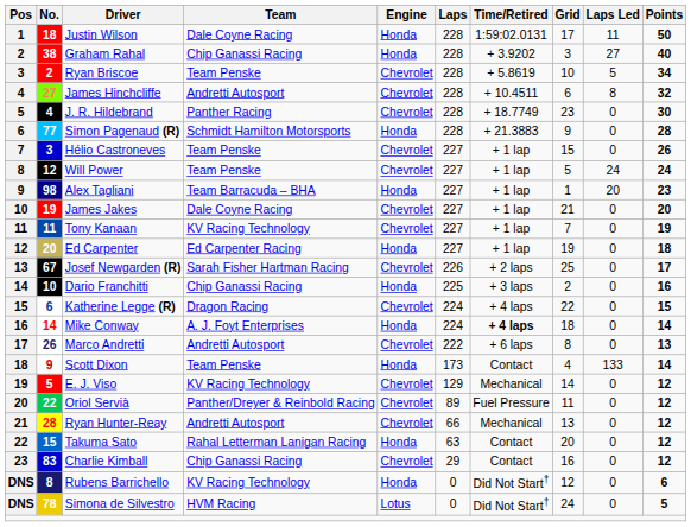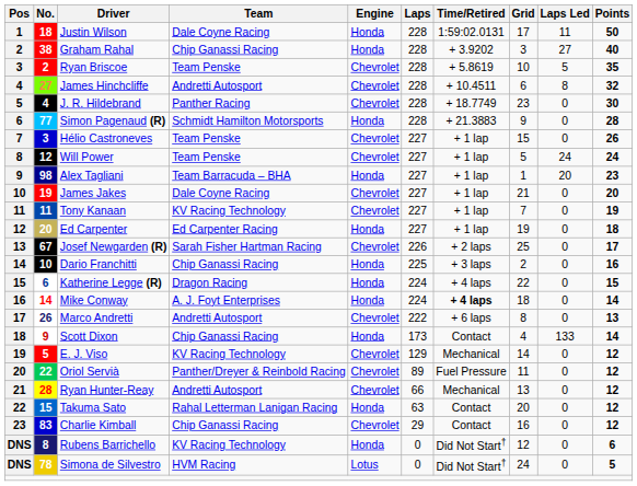 <table class="wikitable" style="font-size: 95%">
 <tr>
 <th>Pos</th>
 <th>No.</th>
 <th>Driver</th>
 <th>Team</th>
 <th>Engine</th>
 <th>Laps</th>
 <th>Time/Retired</th>
 <th>Grid</th>
 <th>Laps Led</th>
 <th>Points</th>
 </tr>
 <tr>
 <th>1</th>
 <td style="background:red; color:white;" align="center"><strong>18</strong></td>
 <td> <a href='#'>Justin Wilson</a></td>
 <td><a href='#'>Dale Coyne Racing</a></td>
 <td><a href='#'>Honda</a></td>
 <td align=center>228</td>
 <td align=center>1:59:02.0131</td>
 <td align=center>17</td>
 <td align=center>11</td>
 <td align=center><strong>50</strong></td>
 </tr>
 <tr>
 <th>2</th>
 <td style="background:red; color:white;" align="center"><strong>38</strong></td>
 <td> <a href='#'>Graham Rahal</a></td>
 <td><a href='#'>Chip Ganassi Racing</a></td>
 <td><a href='#'>Honda</a></td>
 <td align=center>228</td>
 <td align=center>+ 3.9202</td>
 <td align=center>3</td>
 <td align=center>27</td>
 <td align=center><strong>40</strong></td>
 </tr>
 <tr>
 <th>3</th>
 <td style="background:red; color:white;" align="center"><strong>2</strong></td>
 <td> <a href='#'>Ryan Briscoe</a></td>
 <td><a href='#'>Team Penske</a></td>
 <td><a href='#'>Chevrolet</a></td>
 <td align=center>228</td>
 <td align=center>+ 5.8619</td>
 <td align=center>10</td>
 <td align=center>5</td>
-<td align=center><strong>34</strong></td>
+<td align=center><strong>35</strong></td>
 </tr>
 <tr>
 <th>4</th>
 <td style="background:lawngreen; color:coral;" align="center"><strong>27</strong></td>
 <td> <a href='#'>James Hinchcliffe</a></td>
 <td><a href='#'>Andretti Autosport</a></td>
 <td><a href='#'>Chevrolet</a></td>
 <td align=center>228</td>
 <td align=center>+ 10.4511</td>
 <td align=center>6</td>
 <td align=center>8</td>
 <td align=center><strong>32</strong></td>
 </tr>
 <tr>
 <th>5</th>
 <td style="background:black; color:white;" align=center><strong>4</strong></td>
 <td> <a href='#'>J. R. Hildebrand</a></td>
 <td><a href='#'>Panther Racing</a></td>
 <td><a href='#'>Chevrolet</a></td>
 <td align=center>228</td>
 <td align=center>+ 18.7749</td>
 <td align=center>23</td>
 <td align=center>0</td>
 <td align=center><strong>30</strong></td>
 </tr>
 <tr>
 <th>6</th>
 <td style="background:deepskyblue; color:white;" align="center"><strong>77</strong></td>
 <td> <a href='#'>Simon Pagenaud</a> <strong>(R)</strong></td>
 <td><a href='#'>Schmidt Hamilton Motorsports</a></td>
 <td><a href='#'>Honda</a></td>
 <td align=center>228</td>
 <td align=center>+ 21.3883</td>
 <td align=center>9</td>
 <td align=center>0</td>
 <td align=center><strong>28</strong></td>
 </tr>
 <tr>
 <th>7</th>
 <td style="background:mediumblue; color:white;" align="center"><strong>3</strong></td>
 <td> <a href='#'>Hélio Castroneves</a></td>
 <td><a href='#'>Team Penske</a></td>
 <td><a href='#'>Chevrolet</a></td>
 <td align=center>227</td>
 <td align=center>+ 1 lap</td>
 <td align=center>15</td>
 <td align=center>0</td>
 <td align=center><strong>26</strong></td>
 </tr>
 <tr>
 <th>8</th>
 <td style="background:black; color:white;" align="center"><strong>12</strong></td>
 <td> <a href='#'>Will Power</a></td>
 <td><a href='#'>Team Penske</a></td>
 <td><a href='#'>Chevrolet</a></td>
 <td align=center>227</td>
 <td align=center>+ 1 lap</td>
 <td align=center>5</td>
 <td align=center>24</td>
 <td align=center><strong>24</strong></td>
 </tr>
 <tr>
 <th>9</th>
 <td style="background:darkblue; color:white;" align="center"><strong>98</strong></td>
 <td> <a href='#'>Alex Tagliani</a></td>
 <td><a href='#'>Team Barracuda – BHA</a></td>
 <td><a href='#'>Honda</a></td>
 <td align=center>227</td>
 <td align=center>+ 1 lap</td>
 <td align=center>1</td>
 <td align=center>20</td>
 <td align=center><strong>23</strong></td>
 </tr>
 <tr>
 <th>10</th>
 <td style="background:red; color:white;" align=center><strong>19</strong></td>
 <td> <a href='#'>James Jakes</a></td>
 <td><a href='#'>Dale Coyne Racing</a></td>
 <td><a href='#'>Chevrolet</a></td>
 <td align=center>227</td>
 <td align=center>+ 1 lap</td>
 <td align=center>21</td>
 <td align=center>0</td>
 <td align=center><strong>20</strong></td>
 </tr>
 <tr>
 <th>11</th>
 <td style="background:#0047AB; color:white;" align="center"><strong>11</strong></td>
 <td> <a href='#'>Tony Kanaan</a></td>
 <td><a href='#'>KV Racing Technology</a></td>
 <td><a href='#'>Chevrolet</a></td>
 <td align=center>227</td>
 <td align=center>+ 1 lap</td>
 <td align=center>7</td>
 <td align=center>0</td>
 <td align=center><strong>19</strong></td>
 </tr>
 <tr>
 <th>12</th>
 <td style="background:#C5B358; color:white;" align="center"><strong>20</strong></td>
 <td> <a href='#'>Ed Carpenter</a></td>
 <td><a href='#'>Ed Carpenter Racing</a></td>
 <td><a href='#'>Honda</a></td>
 <td align=center>227</td>
 <td align=center>+ 1 lap</td>
 <td align=center>19</td>
 <td align=center>0</td>
 <td align=center><strong>18</strong></td>
 </tr>
 <tr>
 <th>13</th>
 <td style="background:black; color:white;" align="center"><strong>67</strong></td>
 <td> <a href='#'>Josef Newgarden</a> <strong>(R)</strong></td>
 <td><a href='#'>Sarah Fisher Hartman Racing</a></td>
 <td><a href='#'>Chevrolet</a></td>
 <td align=center>226</td>
 <td align=center>+ 2 laps</td>
 <td align=center>25</td>
 <td align=center>0</td>
 <td align=center><strong>17</strong></td>
 </tr>
 <tr>
 <th>14</th>
 <td style="background:black; color:white;" align="center"><strong>10</strong></td>
 <td> <a href='#'>Dario Franchitti</a></td>
 <td><a href='#'>Chip Ganassi Racing</a></td>
 <td><a href='#'>Honda</a></td>
 <td align=center>225</td>
 <td align=center>+ 3 laps</td>
 <td align=center>2</td>
 <td align=center>0</td>
 <td align=center><strong>16</strong></td>
 </tr>
 <tr>
 <th>15</th>
 <td style="background:white; color:#003399;" align="center"><strong>6</strong></td>
 <td> <a href='#'>Katherine Legge</a> <strong>(R)</strong></td>
 <td><a href='#'>Dragon Racing</a></td>
-<td><a href='#'>Chevrolet</a></td>
+<td><a href='#'>Honda</a></td>
 <td align=center>224</td>
 <td align=center>+ 4 laps</td>
 <td align=center>22</td>
 <td align=center>0</td>
 <td align=center><strong>15</strong></td>
 </tr>
 <tr>
 <th>16</th>
 <td style="background:white; color:red;" align="center"><strong>14</strong></td>
 <td> <a href='#'>Mike Conway</a></td>
 <td><a href='#'>A. J. Foyt Enterprises</a></td>
 <td><a href='#'>Honda</a></td>
 <td align=center>224</td>
 <td align=center><strong>+ 4 laps</strong></td>
 <td align=center>18</td>
 <td align=center>0</td>
 <td align=center><strong>14</strong></td>
 </tr>
 <tr>
 <th>17</th>
 <td style="background:white; color:midnightblue;" align="center"><strong>26</strong></td>
 <td> <a href='#'>Marco Andretti</a></td>
 <td><a href='#'>Andretti Autosport</a></td>
 <td><a href='#'>Chevrolet</a></td>
 <td align=center>222</td>
 <td align=center>+ 6 laps</td>
 <td align=center>8</td>
 <td align=center>0</td>
 <td align=center><strong>13</strong></td>
 </tr>
 <tr>
 <th>18</th>
 <td style="background:white; color:#CC0000;" align="center"><strong>9</strong></td>
 <td> <a href='#'>Scott Dixon</a></td>
-<td><a href='#'>Team Penske</a></td>
+<td><a href='#'>Chip Ganassi Racing</a></td>
 <td><a href='#'>Honda</a></td>
 <td align=center>173</td>
 <td align=center>Contact</td>
 <td align=center>4</td>
 <td align=center>133</td>
 <td align=center><strong>14</strong></td>
 </tr>
 <tr>
 <th>19</th>
 <td style="background:red; color:white;" align="center"><strong>5</strong></td>
 <td> <a href='#'>E. J. Viso</a></td>
 <td><a href='#'>KV Racing Technology</a></td>
 <td><a href='#'>Chevrolet</a></td>
 <td align=center>129</td>
 <td align=center>Mechanical</td>
 <td align=center>14</td>
 <td align=center>0</td>
 <td align=center><strong>12</strong></td>
 </tr>
 <tr>
 <th>20</th>
 <td style="background:#00C957; color:white;" align="center"><strong>22</strong></td>
 <td> <a href='#'>Oriol Servià</a></td>
 <td><a href='#'>Panther/Dreyer & Reinbold Racing</a></td>
 <td><a href='#'>Chevrolet</a></td>
 <td align=center>89</td>
 <td align=center>Fuel Pressure</td>
 <td align=center>11</td>
 <td align=center>0</td>
 <td align=center><strong>12</strong></td>
 </tr>
 <tr>
 <th>21</th>
 <td style="background:yellow; color:red;" align="center"><strong>28</strong></td>
 <td> <a href='#'>Ryan Hunter-Reay</a></td>
 <td><a href='#'>Andretti Autosport</a></td>
 <td><a href='#'>Chevrolet</a></td>
 <td align=center>66</td>
 <td align=center>Mechanical</td>
 <td align=center>13</td>
 <td align=center>0</td>
 <td align=center><strong>12</strong></td>
 </tr>
 <tr>
 <th>22</th>
 <td style="background:#0066CC; color:white;" align="center"><strong>15</strong></td>
 <td> <a href='#'>Takuma Sato</a></td>
 <td><a href='#'>Rahal Letterman Lanigan Racing</a></td>
 <td><a href='#'>Honda</a></td>
 <td align=center>63</td>
 <td align=center>Contact</td>
 <td align=center>20</td>
 <td align=center>0</td>
 <td align=center><strong>12</strong></td>
 </tr>
 <tr>
 <th>23</th>
 <td style="background:mediumblue; color:white;" align="center"><strong>83</strong></td>
 <td> <a href='#'>Charlie Kimball</a></td>
 <td><a href='#'>Chip Ganassi Racing</a></td>
 <td><a href='#'>Chevrolet</a></td>
 <td align=center>29</td>
 <td align=center>Contact</td>
 <td align=center>16</td>
 <td align=center>0</td>
 <td align=center><strong>12</strong></td>
 </tr>
 <tr>
 <th>DNS</th>
 <td style="background:midnightblue; color:white;" align="center"><strong>8</strong></td>
 <td> <a href='#'>Rubens Barrichello</a></td>
 <td><a href='#'>KV Racing Technology</a></td>
 <td><a href='#'>Honda</a></td>
 <td align=center>0</td>
 <td align=center>Did Not Start<sup>†</sup></td>
 <td align=center>12</td>
 <td align=center>0</td>
 <td align=center><strong>6</strong></td>
 </tr>
 <tr>
 <th>DNS</th>
 <td style="background:#EFCC00; color:white;" align="center"><strong>78</strong></td>
 <td> <a href='#'>Simona de Silvestro</a></td>
 <td><a href='#'>HVM Racing</a></td>
 <td><a href='#'>Lotus</a></td>
 <td align=center>0</td>
 <td align=center>Did Not Start<sup>†</sup></td>
 <td align=center>24</td>
 <td align=center>0</td>
 <td align=center><strong>5</strong></td>
 </tr>
 <tr>
 <td colspan=10></td>
 </tr>
 </table>
